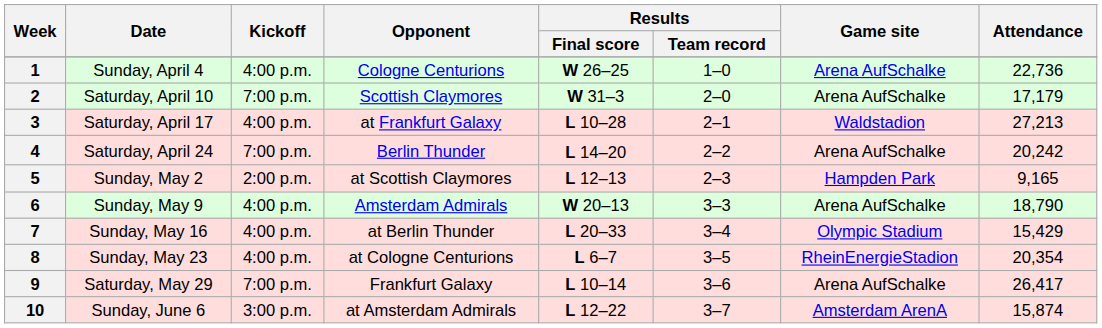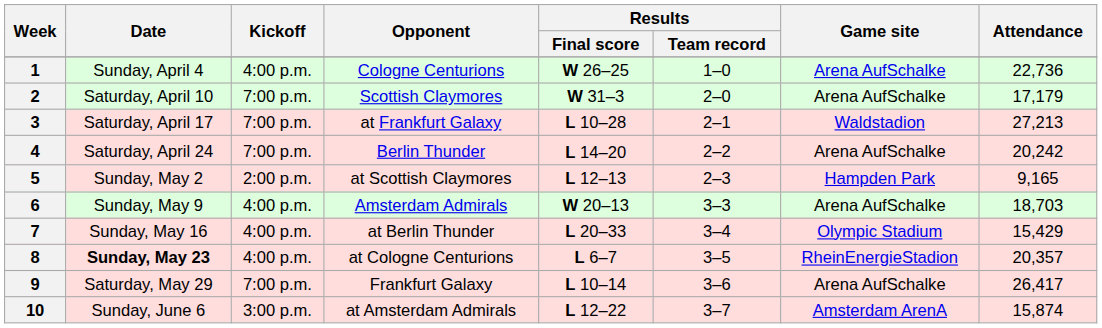 <table class="wikitable" style="font-size:95%; text-align:center; width:66em">
 <tr>
 <th rowspan="2">Week</th>
 <th rowspan="2">Date</th>
 <th rowspan="2">Kickoff </th>
 <th rowspan="2">Opponent</th>
 <th colspan="2">Results</th>
 <th rowspan="2">Game site</th>
 <th rowspan="2">Attendance</th>
 </tr>
 <tr>
 <th>Final score</th>
 <th>Team record</th>
 </tr>
 <tr>
 </tr>
 <tr bgcolor="#DDFFDD">
 <th>1</th>
 <td>Sunday, April 4</td>
 <td>4:00 p.m.</td>
 <td><a href='#'>Cologne Centurions</a></td>
 <td><strong>W</strong> 26–25</td>
 <td>1–0</td>
 <td><a href='#'>Arena AufSchalke</a></td>
 <td>22,736</td>
 </tr>
 <tr bgcolor="#DDFFDD">
 <th>2</th>
 <td>Saturday, April 10</td>
 <td>7:00 p.m.</td>
 <td><a href='#'>Scottish Claymores</a></td>
 <td><strong>W</strong> 31–3</td>
 <td>2–0</td>
 <td>Arena AufSchalke</td>
 <td>17,179</td>
 </tr>
 <tr bgcolor="#FFDDDD">
 <th>3</th>
 <td>Saturday, April 17</td>
-<td>4:00 p.m.</td>
+<td>7:00 p.m.</td>
 <td>at <a href='#'>Frankfurt Galaxy</a></td>
 <td><strong>L</strong> 10–28</td>
 <td>2–1</td>
 <td><a href='#'>Waldstadion</a></td>
 <td>27,213</td>
 </tr>
 <tr bgcolor="#FFDDDD">
 <th>4</th>
 <td>Saturday, April 24</td>
 <td>7:00 p.m.</td>
 <td><a href='#'>Berlin Thunder</a></td>
 <td><strong>L</strong> 14–20 <sup></sup></td>
 <td>2–2</td>
 <td>Arena AufSchalke</td>
 <td>20,242</td>
 </tr>
 <tr bgcolor="#FFDDDD">
 <th>5</th>
 <td>Sunday, May 2</td>
 <td>2:00 p.m.</td>
 <td>at Scottish Claymores</td>
 <td><strong>L</strong> 12–13</td>
 <td>2–3</td>
 <td><a href='#'>Hampden Park</a></td>
 <td>9,165</td>
 </tr>
 <tr bgcolor="#DDFFDD">
 <th>6</th>
 <td>Sunday, May 9</td>
 <td>4:00 p.m.</td>
 <td><a href='#'>Amsterdam Admirals</a></td>
 <td><strong>W</strong> 20–13</td>
 <td>3–3</td>
 <td>Arena AufSchalke</td>
-<td>18,790</td>
+<td>18,703</td>
 </tr>
 <tr bgcolor="#FFDDDD">
 <th>7</th>
 <td>Sunday, May 16</td>
 <td>4:00 p.m.</td>
 <td>at Berlin Thunder</td>
 <td><strong>L</strong> 20–33</td>
 <td>3–4</td>
 <td><a href='#'>Olympic Stadium</a></td>
 <td>15,429</td>
 </tr>
 <tr bgcolor="#FFDDDD">
 <th>8</th>
-<td>Sunday, May 23</td>
+<td><strong>Sunday, May 23</strong></td>
 <td>4:00 p.m.</td>
 <td>at Cologne Centurions</td>
 <td><strong>L</strong> 6–7</td>
 <td>3–5</td>
 <td><a href='#'>RheinEnergieStadion</a></td>
-<td>20,354</td>
+<td>20,357</td>
 </tr>
 <tr bgcolor="#FFDDDD">
 <th>9</th>
 <td>Saturday, May 29</td>
 <td>7:00 p.m.</td>
 <td>Frankfurt Galaxy</td>
 <td><strong>L</strong> 10–14</td>
 <td>3–6</td>
 <td>Arena AufSchalke</td>
 <td>26,417</td>
 </tr>
 <tr bgcolor="#FFDDDD">
 <th>10</th>
 <td>Sunday, June 6</td>
 <td>3:00 p.m.</td>
 <td>at Amsterdam Admirals</td>
 <td><strong>L</strong> 12–22</td>
 <td>3–7</td>
 <td><a href='#'>Amsterdam ArenA</a></td>
 <td>15,874</td>
 </tr>
 </table>
